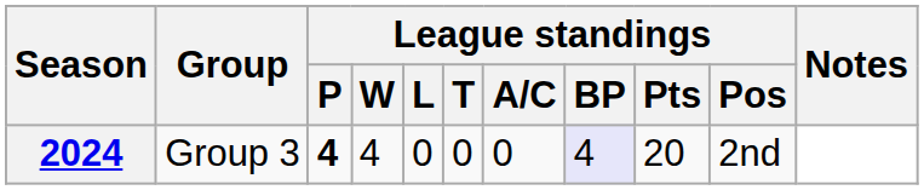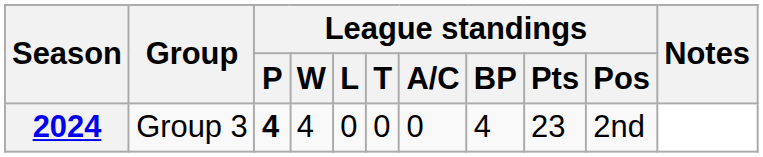 <table class="wikitable sortable">
 <tr>
 <th scope="col" rowspan="2">Season</th>
 <th scope="col" rowspan="2">Group</th>
 <th scope="col" colspan="8">League standings</th>
 <th scope="col" rowspan="2">Notes</th>
 </tr>
 <tr>
 <th scope="col">P</th>
 <th scope="col">W</th>
 <th scope="col">L</th>
 <th scope="col">T</th>
 <th scope="col">A/C</th>
 <th scope="col">BP</th>
 <th scope="col">Pts</th>
 <th scope="col">Pos</th>
 </tr>
 <tr>
 <th scope="row"><a href='#'>2024</a></th>
 <td>Group 3</td>
 <td><strong>4</strong></td>
 <td>4</td>
 <td>0</td>
 <td>0</td>
 <td>0</td>
-<td style="background: lavender;">4</td>
-<td>20</td>
+<td>4</td>
+<td>23</td>
 <td>2nd</td>
 <td style="background: white;"></td>
 </tr>
 </table>
